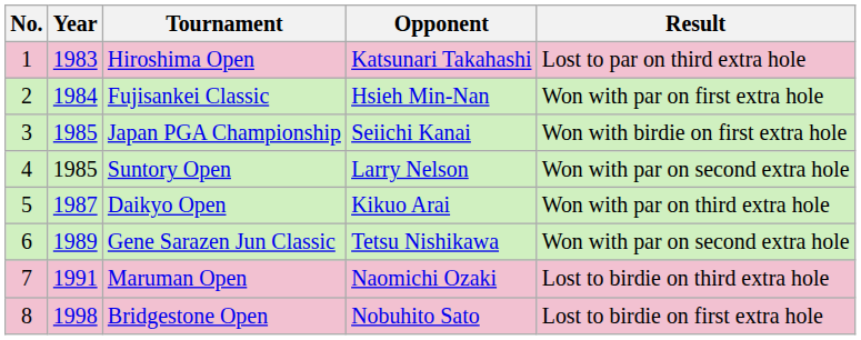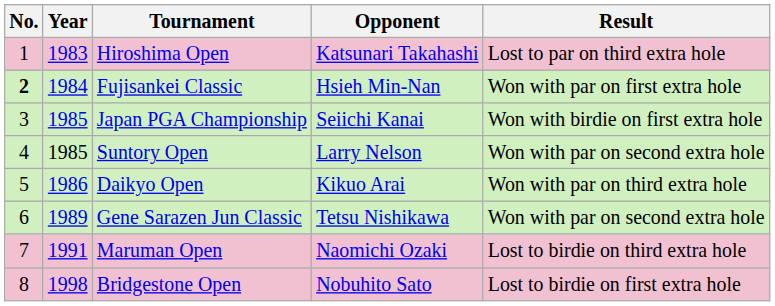 <table class="wikitable" style="font-size:95%;">
 <tr>
 <th>No.</th>
 <th>Year</th>
 <th>Tournament</th>
 <th>Opponent</th>
 <th>Result</th>
 </tr>
 <tr style="background:#F2C1D1;">
 <td align=center>1</td>
 <td><a href='#'>1983</a></td>
 <td><a href='#'>Hiroshima Open</a></td>
 <td> <a href='#'>Katsunari Takahashi</a></td>
 <td>Lost to par on third extra hole</td>
 </tr>
 <tr style="background:#D0F0C0;">
-<td align=center>2</td>
+<td align=center><strong>2</strong></td>
 <td><a href='#'>1984</a></td>
 <td><a href='#'>Fujisankei Classic</a></td>
 <td> <a href='#'>Hsieh Min-Nan</a></td>
 <td>Won with par on first extra hole</td>
 </tr>
 <tr style="background:#D0F0C0;">
 <td align=center>3</td>
 <td><a href='#'>1985</a></td>
 <td><a href='#'>Japan PGA Championship</a></td>
 <td> <a href='#'>Seiichi Kanai</a></td>
 <td>Won with birdie on first extra hole</td>
 </tr>
 <tr style="background:#D0F0C0;">
 <td align=center>4</td>
 <td>1985</td>
 <td><a href='#'>Suntory Open</a></td>
 <td> <a href='#'>Larry Nelson</a></td>
 <td>Won with par on second extra hole</td>
 </tr>
 <tr style="background:#D0F0C0;">
 <td align=center>5</td>
-<td><a href='#'>1987</a></td>
+<td><a href='#'>1986</a></td>
 <td><a href='#'>Daikyo Open</a></td>
 <td> <a href='#'>Kikuo Arai</a></td>
 <td>Won with par on third extra hole</td>
 </tr>
 <tr style="background:#D0F0C0;">
 <td align=center>6</td>
 <td><a href='#'>1989</a></td>
 <td><a href='#'>Gene Sarazen Jun Classic</a></td>
 <td> <a href='#'>Tetsu Nishikawa</a></td>
 <td>Won with par on second extra hole</td>
 </tr>
 <tr style="background:#F2C1D1;">
 <td align=center>7</td>
 <td><a href='#'>1991</a></td>
 <td><a href='#'>Maruman Open</a></td>
 <td> <a href='#'>Naomichi Ozaki</a></td>
 <td>Lost to birdie on third extra hole</td>
 </tr>
 <tr style="background:#F2C1D1;">
 <td align=center>8</td>
 <td><a href='#'>1998</a></td>
 <td><a href='#'>Bridgestone Open</a></td>
 <td> <a href='#'>Nobuhito Sato</a></td>
 <td>Lost to birdie on first extra hole</td>
 </tr>
 </table>
